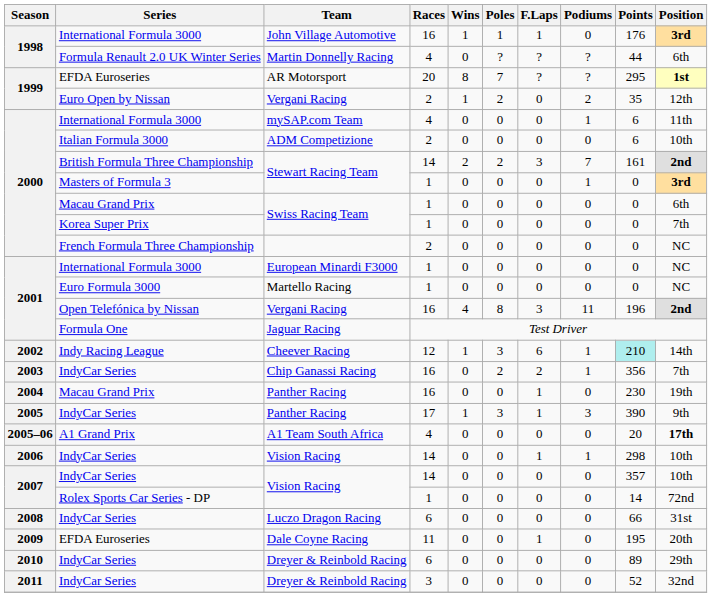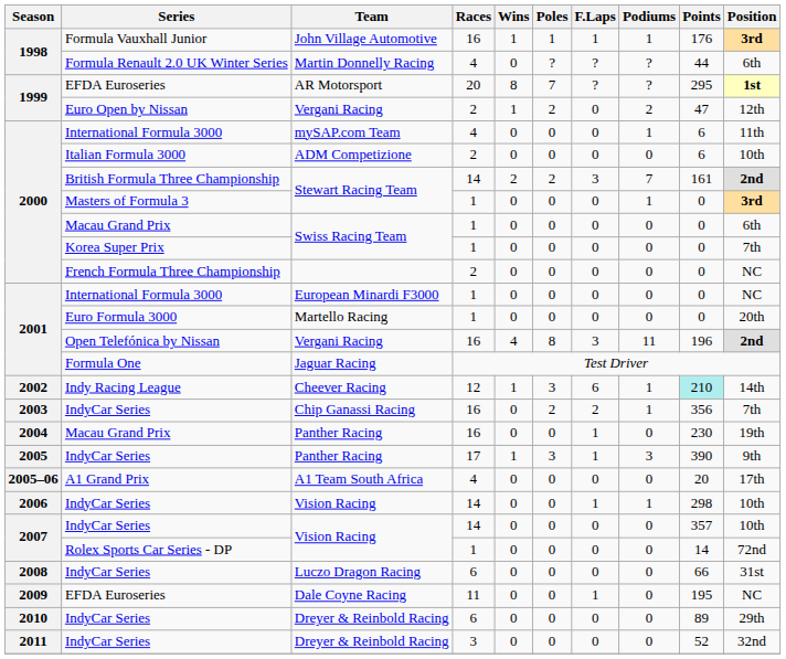 <table class="wikitable" style="font-size: 87%; text-align:center">
 <tr>
 <th>Season</th>
 <th>Series</th>
 <th>Team</th>
 <th>Races</th>
 <th>Wins</th>
 <th>Poles</th>
 <th>F.Laps</th>
 <th>Podiums</th>
 <th>Points</th>
 <th>Position</th>
 </tr>
 <tr>
 <th rowspan=2>1998</th>
-<td align=left><a href='#'>International Formula 3000</a></td>
+<td align=left>Formula Vauxhall Junior</td>
 <td align=left><a href='#'>John Village Automotive</a></td>
 <td>16</td>
 <td>1</td>
 <td>1</td>
 <td>1</td>
-<td>0</td>
+<td>1</td>
 <td>176</td>
 <td style="background:#FFDF9F;"><strong>3rd</strong></td>
 </tr>
 <tr>
 <td align=left><a href='#'>Formula Renault 2.0 UK Winter Series</a></td>
 <td align=left><a href='#'>Martin Donnelly Racing</a></td>
 <td>4</td>
 <td>0</td>
 <td>?</td>
 <td>?</td>
 <td>?</td>
 <td>44</td>
 <td>6th</td>
 </tr>
 <tr>
 <th rowspan=2>1999</th>
 <td align=left>EFDA Euroseries</td>
 <td align=left>AR Motorsport</td>
 <td>20</td>
 <td>8</td>
 <td>7</td>
 <td>?</td>
 <td>?</td>
 <td>295</td>
 <td style="background:#FFFFBF;"><strong>1st</strong></td>
 </tr>
 <tr>
 <td align=left><a href='#'>Euro Open by Nissan</a></td>
 <td align=left><a href='#'>Vergani Racing</a></td>
 <td>2</td>
 <td>1</td>
 <td>2</td>
 <td>0</td>
 <td>2</td>
-<td>35</td>
+<td>47</td>
 <td>12th</td>
 </tr>
 <tr>
 <th rowspan=7>2000</th>
 <td align=left><a href='#'>International Formula 3000</a></td>
 <td align=left><a href='#'>mySAP.com Team</a></td>
 <td>4</td>
 <td>0</td>
 <td>0</td>
 <td>0</td>
 <td>1</td>
 <td>6</td>
 <td>11th</td>
 </tr>
 <tr>
 <td align=left><a href='#'>Italian Formula 3000</a></td>
 <td align=left><a href='#'>ADM Competizione</a></td>
 <td>2</td>
 <td>0</td>
 <td>0</td>
 <td>0</td>
 <td>0</td>
 <td>6</td>
 <td>10th</td>
 </tr>
 <tr>
 <td align=left><a href='#'>British Formula Three Championship</a></td>
 <td rowspan=2 align=left><a href='#'>Stewart Racing Team</a></td>
 <td>14</td>
 <td>2</td>
 <td>2</td>
 <td>3</td>
 <td>7</td>
 <td>161</td>
 <td style="background:#DFDFDF;"><strong>2nd</strong></td>
 </tr>
 <tr>
 <td align=left><a href='#'>Masters of Formula 3</a></td>
 <td>1</td>
 <td>0</td>
 <td>0</td>
 <td>0</td>
 <td>1</td>
 <td>0</td>
 <td style="background:#FFDF9F;"><strong>3rd</strong></td>
 </tr>
 <tr>
 <td align=left><a href='#'>Macau Grand Prix</a></td>
 <td rowspan=2 align=left><a href='#'>Swiss Racing Team</a></td>
 <td>1</td>
 <td>0</td>
 <td>0</td>
 <td>0</td>
 <td>0</td>
 <td>0</td>
 <td>6th</td>
 </tr>
 <tr>
 <td align=left><a href='#'>Korea Super Prix</a></td>
 <td>1</td>
 <td>0</td>
 <td>0</td>
 <td>0</td>
 <td>0</td>
 <td>0</td>
 <td>7th</td>
 </tr>
 <tr>
 <td align=left><a href='#'>French Formula Three Championship</a></td>
 <td align=left></td>
 <td>2</td>
 <td>0</td>
 <td>0</td>
 <td>0</td>
 <td>0</td>
 <td>0</td>
 <td>NC</td>
 </tr>
 <tr>
 <th rowspan=4>2001</th>
 <td align=left><a href='#'>International Formula 3000</a></td>
 <td align=left><a href='#'>European Minardi F3000</a></td>
 <td>1</td>
 <td>0</td>
 <td>0</td>
 <td>0</td>
 <td>0</td>
 <td>0</td>
 <td>NC</td>
 </tr>
 <tr>
 <td align=left><a href='#'>Euro Formula 3000</a></td>
 <td align=left>Martello Racing</td>
 <td>1</td>
 <td>0</td>
 <td>0</td>
 <td>0</td>
 <td>0</td>
 <td>0</td>
-<td>NC</td>
+<td>20th</td>
 </tr>
 <tr>
 <td align=left><a href='#'>Open Telefónica by Nissan</a></td>
 <td align=left><a href='#'>Vergani Racing</a></td>
 <td>16</td>
 <td>4</td>
 <td>8</td>
 <td>3</td>
 <td>11</td>
 <td>196</td>
 <td style="background:#DFDFDF;"><strong>2nd</strong></td>
 </tr>
 <tr>
 <td align=left><a href='#'>Formula One</a></td>
 <td align=left><a href='#'>Jaguar Racing</a></td>
 <td colspan=7><em>Test Driver</em></td>
 </tr>
 <tr>
 <th>2002</th>
 <td align=left><a href='#'>Indy Racing League</a></td>
 <td align=left><a href='#'>Cheever Racing</a></td>
 <td>12</td>
 <td>1</td>
 <td>3</td>
 <td>6</td>
 <td>1</td>
 <td style="background: paleturquoise;">210</td>
 <td>14th</td>
 </tr>
 <tr>
 <th>2003</th>
 <td align=left><a href='#'>IndyCar Series</a></td>
 <td align=left><a href='#'>Chip Ganassi Racing</a></td>
 <td>16</td>
 <td>0</td>
 <td>2</td>
 <td>2</td>
 <td>1</td>
 <td>356</td>
 <td>7th</td>
 </tr>
 <tr>
 <th>2004</th>
 <td align=left><a href='#'>Macau Grand Prix</a></td>
 <td align=left><a href='#'>Panther Racing</a></td>
 <td>16</td>
 <td>0</td>
 <td>0</td>
 <td>1</td>
 <td>0</td>
 <td>230</td>
 <td>19th</td>
 </tr>
 <tr>
 <th>2005</th>
 <td align=left><a href='#'>IndyCar Series</a></td>
 <td align=left><a href='#'>Panther Racing</a></td>
 <td>17</td>
 <td>1</td>
 <td>3</td>
 <td>1</td>
 <td>3</td>
 <td>390</td>
 <td>9th</td>
 </tr>
 <tr>
 <th>2005–06</th>
 <td align=left><a href='#'>A1 Grand Prix</a></td>
 <td align=left><a href='#'>A1 Team South Africa</a></td>
 <td>4</td>
 <td>0</td>
 <td>0</td>
 <td>0</td>
 <td>0</td>
 <td>20</td>
-<td><strong>17th</strong></td>
+<td>17th</td>
 </tr>
 <tr>
 <th>2006</th>
 <td align=left><a href='#'>IndyCar Series</a></td>
 <td align=left><a href='#'>Vision Racing</a></td>
 <td>14</td>
 <td>0</td>
 <td>0</td>
 <td>1</td>
 <td>1</td>
 <td>298</td>
 <td>10th</td>
 </tr>
 <tr>
 <th rowspan=2>2007</th>
 <td align=left><a href='#'>IndyCar Series</a></td>
 <td rowspan=2 align=left><a href='#'>Vision Racing</a></td>
 <td>14</td>
 <td>0</td>
 <td>0</td>
 <td>0</td>
 <td>0</td>
 <td>357</td>
 <td>10th</td>
 </tr>
 <tr>
 <td align=left><a href='#'>Rolex Sports Car Series</a> - DP</td>
 <td>1</td>
 <td>0</td>
 <td>0</td>
 <td>0</td>
 <td>0</td>
 <td>14</td>
 <td>72nd</td>
 </tr>
 <tr>
 <th>2008</th>
 <td align=left><a href='#'>IndyCar Series</a></td>
 <td align=left><a href='#'>Luczo Dragon Racing</a></td>
 <td>6</td>
 <td>0</td>
 <td>0</td>
 <td>0</td>
 <td>0</td>
 <td>66</td>
 <td>31st</td>
 </tr>
 <tr>
 <th>2009</th>
 <td align=left>EFDA Euroseries</td>
 <td align=left><a href='#'>Dale Coyne Racing</a></td>
 <td>11</td>
 <td>0</td>
 <td>0</td>
 <td>1</td>
 <td>0</td>
 <td>195</td>
-<td>20th</td>
+<td>NC</td>
 </tr>
 <tr>
 <th>2010</th>
 <td align=left><a href='#'>IndyCar Series</a></td>
 <td align=left><a href='#'>Dreyer & Reinbold Racing</a></td>
 <td>6</td>
 <td>0</td>
 <td>0</td>
 <td>0</td>
 <td>0</td>
 <td>89</td>
 <td>29th</td>
 </tr>
 <tr>
 <th>2011</th>
 <td align=left><a href='#'>IndyCar Series</a></td>
 <td align=left><a href='#'>Dreyer & Reinbold Racing</a></td>
 <td>3</td>
 <td>0</td>
 <td>0</td>
 <td>0</td>
 <td>0</td>
 <td>52</td>
 <td>32nd</td>
 </tr>
 <tr>
 </tr>
 </table>
